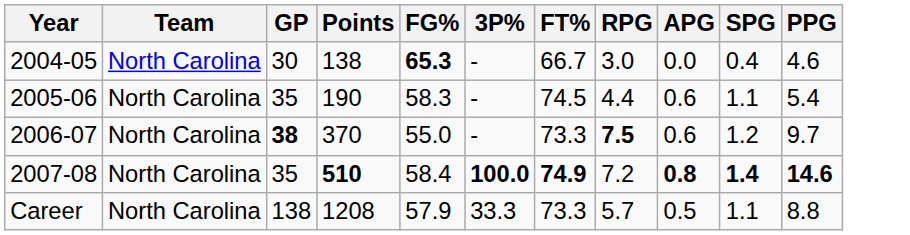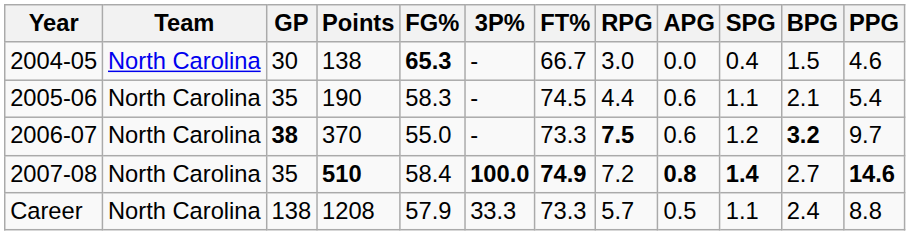 <table class="wikitable">
 <tr>
 <th>Year</th>
 <th>Team</th>
 <th>GP</th>
 <th>Points</th>
 <th>FG%</th>
 <th>3P%</th>
 <th>FT%</th>
 <th>RPG</th>
 <th>APG</th>
 <th>SPG</th>
+<th>BPG</th>
 <th>PPG</th>
 </tr>
 <tr>
 <td>2004-05</td>
 <td><a href='#'>North Carolina</a></td>
 <td>30</td>
 <td>138</td>
 <td><strong>65.3</strong></td>
 <td>-</td>
 <td>66.7</td>
 <td>3.0</td>
 <td>0.0</td>
 <td>0.4</td>
+<td>1.5</td>
 <td>4.6</td>
 </tr>
 <tr>
 <td>2005-06</td>
 <td>North Carolina</td>
 <td>35</td>
 <td>190</td>
 <td>58.3</td>
 <td>-</td>
 <td>74.5</td>
 <td>4.4</td>
 <td>0.6</td>
 <td>1.1</td>
+<td>2.1</td>
 <td>5.4</td>
 </tr>
 <tr>
 <td>2006-07</td>
 <td>North Carolina</td>
 <td><strong>38</strong></td>
 <td>370</td>
 <td>55.0</td>
 <td>-</td>
 <td>73.3</td>
 <td><strong>7.5</strong></td>
 <td>0.6</td>
 <td>1.2</td>
+<td><strong>3.2</strong></td>
 <td>9.7</td>
 </tr>
 <tr>
 <td>2007-08</td>
 <td>North Carolina</td>
 <td>35</td>
 <td><strong>510</strong></td>
 <td>58.4</td>
 <td><strong>100.0</strong></td>
 <td><strong>74.9</strong></td>
 <td>7.2</td>
 <td><strong>0.8</strong></td>
 <td><strong>1.4</strong></td>
+<td>2.7</td>
 <td><strong>14.6</strong></td>
 </tr>
 <tr>
 <td>Career</td>
 <td>North Carolina</td>
 <td>138</td>
 <td>1208</td>
 <td>57.9</td>
 <td>33.3</td>
 <td>73.3</td>
 <td>5.7</td>
 <td>0.5</td>
 <td>1.1</td>
+<td>2.4</td>
 <td>8.8</td>
 </tr>
 </table>
